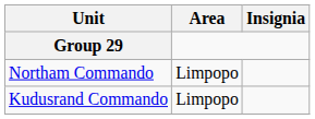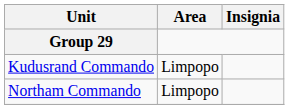 <table class="wikitable">
 <tr>
 <th>Unit</th>
 <th>Area</th>
 <th>Insignia</th>
 </tr>
 <tr>
 <th>Group 29</th>
 </tr>
 <tr>
-<td><a href='#'>Northam Commando</a></td>
+<td><a href='#'>Kudusrand Commando</a></td>
 <td>Limpopo</td>
 <td></td>
 </tr>
 <tr>
-<td><a href='#'>Kudusrand Commando</a></td>
+<td><a href='#'>Northam Commando</a></td>
 <td>Limpopo</td>
 <td></td>
 </tr>
 <tr>
 </tr>
 </table>
